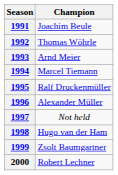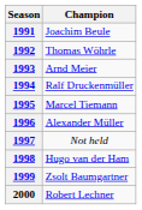 <table class="wikitable" style="font-size:85%;">
 <tr>
 <th>Season</th>
 <th>Champion</th>
 </tr>
 <tr>
 <th><a href='#'>1991</a></th>
 <td> <a href='#'>Joachim Beule</a></td>
 </tr>
 <tr>
 <th><a href='#'>1992</a></th>
 <td> <a href='#'>Thomas Wöhrle</a></td>
 </tr>
 <tr>
 <th><a href='#'>1993</a></th>
 <td> <a href='#'>Arnd Meier</a></td>
 </tr>
 <tr>
 <th><a href='#'>1994</a></th>
-<td> <a href='#'>Marcel Tiemann</a></td>
+<td> <a href='#'>Ralf Druckenmüller</a></td>
 </tr>
 <tr>
 <th><a href='#'>1995</a></th>
-<td> <a href='#'>Ralf Druckenmüller</a></td>
+<td> <a href='#'>Marcel Tiemann</a></td>
 </tr>
 <tr>
 <th><a href='#'>1996</a></th>
 <td> <a href='#'>Alexander Müller</a></td>
 </tr>
 <tr>
 <th><a href='#'>1997</a></th>
 <td align=center><em>Not held</em></td>
 </tr>
 <tr>
 <th><a href='#'>1998</a></th>
 <td> <a href='#'>Hugo van der Ham</a></td>
 </tr>
 <tr>
 <th><a href='#'>1999</a></th>
 <td> <a href='#'>Zsolt Baumgartner</a></td>
 </tr>
 <tr>
 <th>2000</th>
 <td> <a href='#'>Robert Lechner</a></td>
 </tr>
 </table>
